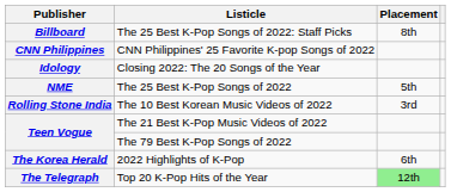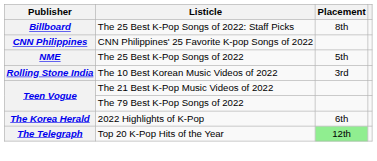 <table class="wikitable plainrowheaders" style="text-align:center">
 <tr>
 <th scope="col">Publisher</th>
 <th scope="col">Listicle</th>
 <th scope="col">Placement</th>
 <th scope="col" class="unsortable"></th>
 </tr>
 <tr>
 <th scope="row"><em><a href='#'>Billboard</a></em></th>
 <td style="text-align:left">The 25 Best K-Pop Songs of 2022: Staff Picks</td>
 <td>8th</td>
 <td></td>
 </tr>
 <tr>
 <th scope="row"><em><a href='#'>CNN Philippines</a></em></th>
 <td style="text-align:left">CNN Philippines' 25 Favorite K-pop Songs of 2022</td>
 <td></td>
 <td align="center"></td>
-</tr>
-<tr>
-<th scope="row"><em><a href='#'>Idology</a></em></th>
-<td style="text-align:left">Closing 2022: The 20 Songs of the Year</td>
-<td></td>
-<td></td>
 </tr>
 <tr>
 <th scope="row"><em><a href='#'>NME</a></em></th>
 <td style="text-align:left">The 25 Best K-Pop Songs of 2022</td>
 <td>5th</td>
 <td></td>
 </tr>
 <tr>
 <th scope="row"><em><a href='#'>Rolling Stone India</a></em></th>
 <td style="text-align:left">The 10 Best Korean Music Videos of 2022</td>
 <td>3rd</td>
 <td></td>
 </tr>
 <tr>
 <th rowspan="2" scope="row"><em><a href='#'>Teen Vogue</a></em></th>
 <td style="text-align:left">The 21 Best K-Pop Music Videos of 2022</td>
 <td></td>
 <td></td>
 </tr>
 <tr>
 <td style="text-align:left">The 79 Best K-Pop Songs of 2022</td>
 <td></td>
 <td></td>
 </tr>
 <tr>
 <th scope="row"><em><a href='#'>The Korea Herald</a></em></th>
 <td style="text-align:left">2022 Highlights of K-Pop</td>
 <td>6th</td>
 <td></td>
 </tr>
 <tr>
 <th scope="row"><em><a href='#'>The Telegraph</a></em></th>
 <td style="text-align:left">Top 20 K-Pop Hits of the Year</td>
 <td style="background: lightgreen;">12th</td>
 <td></td>
 </tr>
 </table>
